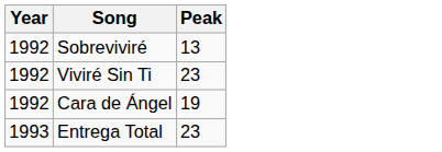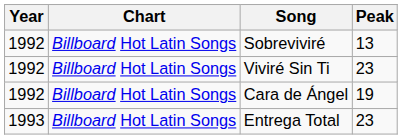 <table class="wikitable">
 <tr>
 <th>Year</th>
+<th>Chart</th>
 <th>Song</th>
 <th>Peak</th>
 </tr>
 <tr>
 <td>1992</td>
+<td><em><a href='#'>Billboard</a></em> <a href='#'>Hot Latin Songs</a></td>
 <td>Sobreviviré</td>
 <td>13</td>
 </tr>
 <tr>
 <td>1992</td>
+<td><em><a href='#'>Billboard</a></em> <a href='#'>Hot Latin Songs</a></td>
 <td>Viviré Sin Ti</td>
 <td>23</td>
 </tr>
 <tr>
 <td>1992</td>
+<td><em><a href='#'>Billboard</a></em> <a href='#'>Hot Latin Songs</a></td>
 <td>Cara de Ángel</td>
 <td>19</td>
 </tr>
 <tr>
 <td>1993</td>
+<td><em><a href='#'>Billboard</a></em> <a href='#'>Hot Latin Songs</a></td>
 <td>Entrega Total</td>
 <td>23</td>
 </tr>
 </table>
